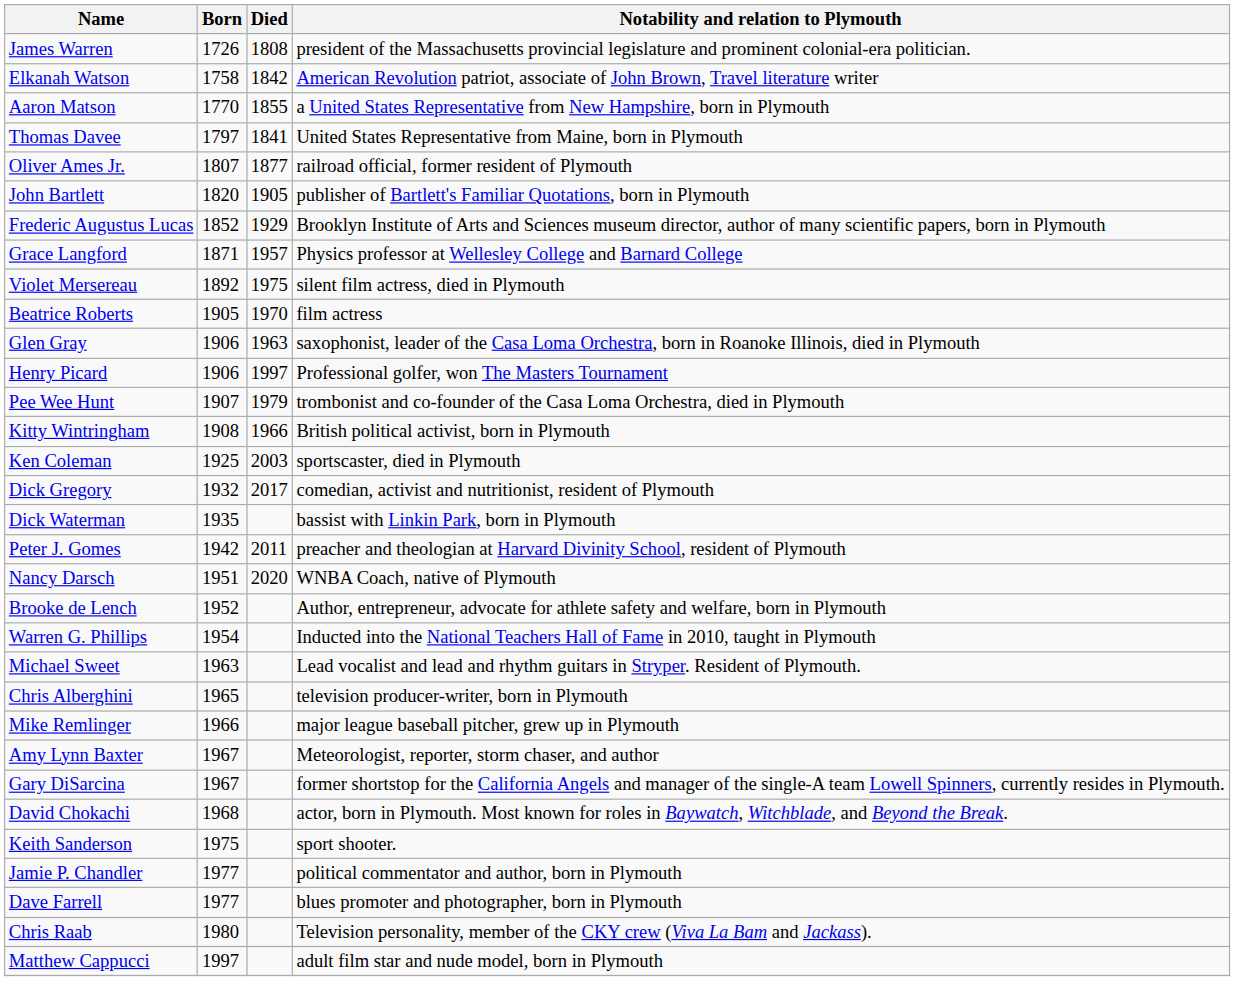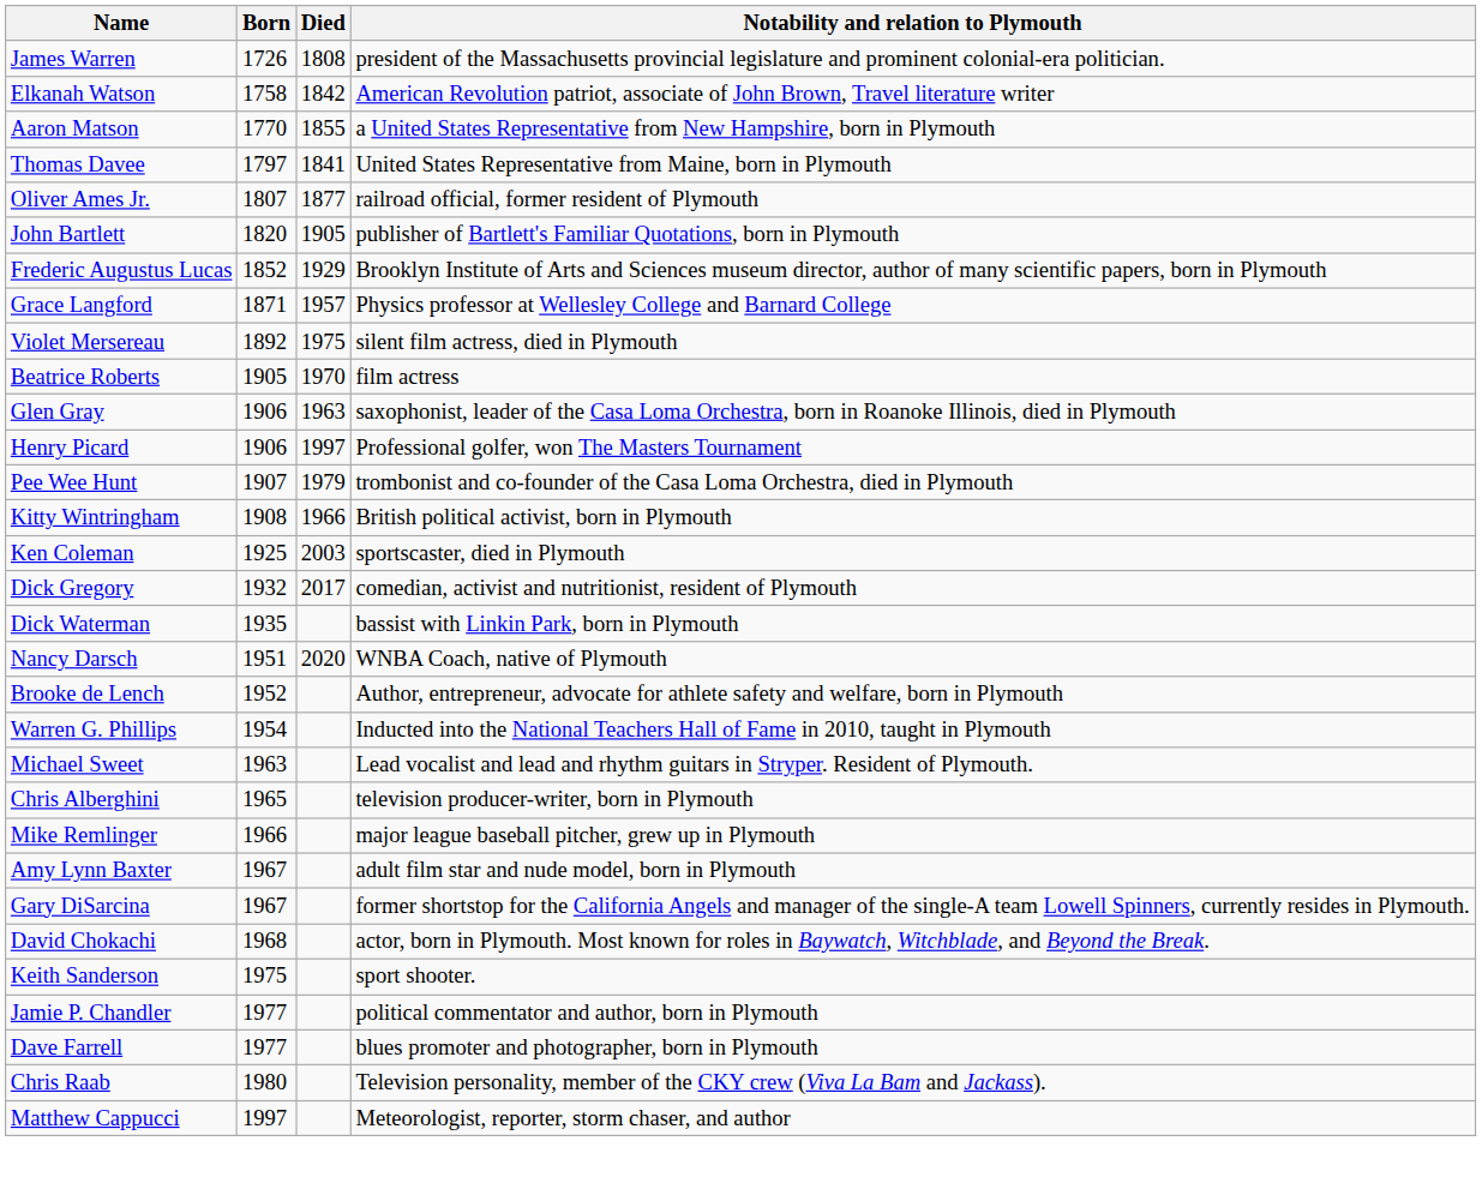 <table class="wikitable sortable">
 <tr>
 <th>Name</th>
 <th>Born</th>
 <th>Died</th>
 <th class="unsortable">Notability and relation to Plymouth</th>
 </tr>
 <tr>
 <td data-sort-value="Warren"><a href='#'>James Warren</a></td>
 <td>1726</td>
 <td>1808</td>
 <td>president of the Massachusetts provincial legislature and prominent colonial-era politician.</td>
 </tr>
 <tr>
 <td data-sort-value="Watson"><a href='#'>Elkanah Watson</a></td>
 <td>1758</td>
 <td>1842</td>
 <td><a href='#'>American Revolution</a> patriot, associate of <a href='#'>John Brown</a>, <a href='#'>Travel literature</a> writer</td>
 </tr>
 <tr>
 <td data-sort-value="Matson"><a href='#'>Aaron Matson</a></td>
 <td>1770</td>
 <td>1855</td>
 <td>a <a href='#'>United States Representative</a> from <a href='#'>New Hampshire</a>, born in Plymouth</td>
 </tr>
 <tr>
 <td data-sort-value="Davee"><a href='#'>Thomas Davee</a></td>
 <td>1797</td>
 <td>1841</td>
 <td>United States Representative from Maine, born in Plymouth</td>
 </tr>
 <tr>
 <td data-sort-value="Ames"><a href='#'>Oliver Ames Jr.</a></td>
 <td>1807</td>
 <td>1877</td>
 <td>railroad official, former resident of Plymouth</td>
 </tr>
 <tr>
 <td data-sort-value="Bartlett"><a href='#'>John Bartlett</a></td>
 <td>1820</td>
 <td>1905</td>
 <td>publisher of <a href='#'>Bartlett's Familiar Quotations</a>, born in Plymouth</td>
 </tr>
 <tr>
 <td data-sort-value="Lucas"><a href='#'>Frederic Augustus Lucas</a></td>
 <td>1852</td>
 <td>1929</td>
 <td>Brooklyn Institute of Arts and Sciences museum director, author of many scientific papers, born in Plymouth</td>
 </tr>
 <tr>
 <td><a href='#'>Grace Langford</a></td>
 <td>1871</td>
 <td>1957</td>
 <td>Physics professor at <a href='#'>Wellesley College</a> and <a href='#'>Barnard College</a></td>
 </tr>
 <tr>
 <td data-sort-value="Mersereau"><a href='#'>Violet Mersereau</a></td>
 <td>1892</td>
 <td>1975</td>
 <td>silent film actress, died in Plymouth</td>
 </tr>
 <tr>
 <td data-sort-value="Roberts"><a href='#'>Beatrice Roberts</a></td>
 <td>1905</td>
 <td>1970</td>
 <td>film actress</td>
 </tr>
 <tr>
 <td data-sort-value="Gray"><a href='#'>Glen Gray</a></td>
 <td>1906</td>
 <td>1963</td>
 <td>saxophonist, leader of the <a href='#'>Casa Loma Orchestra</a>, born in Roanoke Illinois, died in Plymouth</td>
 </tr>
 <tr>
 <td data-sort-value="Picard"><a href='#'>Henry Picard</a></td>
 <td>1906</td>
 <td>1997</td>
 <td>Professional golfer, won <a href='#'>The Masters Tournament</a></td>
 </tr>
 <tr>
 <td data-sort-value="Hunt"><a href='#'>Pee Wee Hunt</a></td>
 <td>1907</td>
 <td>1979</td>
 <td>trombonist and co-founder of the Casa Loma Orchestra, died in Plymouth</td>
 </tr>
 <tr>
 <td data-sort-value="Wintringham"><a href='#'>Kitty Wintringham</a></td>
 <td>1908</td>
 <td>1966</td>
 <td>British political activist, born in Plymouth</td>
 </tr>
 <tr>
 <td data-sort-value="Coleman"><a href='#'>Ken Coleman</a></td>
 <td>1925</td>
 <td>2003</td>
 <td>sportscaster, died in Plymouth</td>
 </tr>
 <tr>
 <td data-sort-value="Gregory"><a href='#'>Dick Gregory</a></td>
 <td>1932</td>
 <td>2017</td>
 <td>comedian, activist and nutritionist, resident of Plymouth</td>
 </tr>
 <tr>
 <td data-sort-value="Waterman"><a href='#'>Dick Waterman</a></td>
 <td>1935</td>
 <td></td>
 <td>bassist with <a href='#'>Linkin Park</a>, born in Plymouth</td>
 </tr>
 <tr>
-<td data-sort-value="Gomes"><a href='#'>Peter J. Gomes</a></td>
-<td>1942</td>
-<td>2011</td>
-<td>preacher and theologian at <a href='#'>Harvard Divinity School</a>, resident of Plymouth</td>
-</tr>
-<tr>
 <td data-sort-value="Darsch"><a href='#'>Nancy Darsch</a></td>
 <td>1951</td>
 <td>2020</td>
 <td>WNBA Coach, native of Plymouth</td>
 </tr>
 <tr>
 <td><a href='#'>Brooke de Lench</a></td>
 <td>1952</td>
 <td></td>
 <td>Author, entrepreneur, advocate for athlete safety and welfare, born in Plymouth</td>
 </tr>
 <tr>
 <td data-sort-value="Phillips"><a href='#'>Warren G. Phillips</a></td>
 <td>1954</td>
 <td></td>
 <td>Inducted into the <a href='#'>National Teachers Hall of Fame</a> in 2010, taught in Plymouth</td>
 </tr>
 <tr>
 <td data-sort-value="Sweet"><a href='#'>Michael Sweet</a></td>
 <td>1963</td>
 <td></td>
 <td>Lead vocalist and lead and rhythm guitars in <a href='#'>Stryper</a>. Resident of Plymouth.</td>
 </tr>
 <tr>
 <td data-sort-value="Alberghini"><a href='#'>Chris Alberghini</a></td>
 <td>1965</td>
 <td></td>
 <td>television producer-writer, born in Plymouth</td>
 </tr>
 <tr>
 <td data-sort-value="Remlinger"><a href='#'>Mike Remlinger</a></td>
 <td>1966</td>
 <td></td>
 <td>major league baseball pitcher, grew up in Plymouth</td>
 </tr>
 <tr>
 <td data-sort-value="Baxter"><a href='#'>Amy Lynn Baxter</a></td>
 <td>1967</td>
 <td></td>
-<td>Meteorologist, reporter, storm chaser, and author</td>
+<td>adult film star and nude model, born in Plymouth</td>
 </tr>
 <tr>
 <td data-sort-value="DiSarcina"><a href='#'>Gary DiSarcina</a></td>
 <td>1967</td>
 <td></td>
 <td>former shortstop for the <a href='#'>California Angels</a> and manager of the single-A team <a href='#'>Lowell Spinners</a>, currently resides in Plymouth.</td>
 </tr>
 <tr>
 <td data-sort-value="Chokachi"><a href='#'>David Chokachi</a></td>
 <td>1968</td>
 <td></td>
 <td>actor, born in Plymouth. Most known for roles in <em><a href='#'>Baywatch</a></em>, <em><a href='#'>Witchblade</a></em>, and <em><a href='#'>Beyond the Break</a></em>.</td>
 </tr>
 <tr>
 <td data-sort-value="Sanderson"><a href='#'>Keith Sanderson</a></td>
 <td>1975</td>
 <td></td>
 <td>sport shooter.</td>
 </tr>
 <tr>
 <td data-sort-value="Chandler"><a href='#'>Jamie P. Chandler</a></td>
 <td>1977</td>
 <td></td>
 <td>political commentator and author, born in Plymouth</td>
 </tr>
 <tr>
 <td data-sort-value="Farrell"><a href='#'>Dave Farrell</a></td>
 <td>1977</td>
 <td></td>
 <td>blues promoter and photographer, born in Plymouth</td>
 </tr>
 <tr>
 <td data-sort-value="Raab"><a href='#'>Chris Raab</a></td>
 <td>1980</td>
 <td></td>
 <td>Television personality, member of the <a href='#'>CKY crew</a> (<em><a href='#'>Viva La Bam</a></em> and <em><a href='#'>Jackass</a></em>).</td>
 </tr>
 <tr>
 <td><a href='#'>Matthew Cappucci</a></td>
 <td>1997</td>
 <td></td>
-<td>adult film star and nude model, born in Plymouth</td>
+<td>Meteorologist, reporter, storm chaser, and author</td>
 </tr>
 <tr>
 </tr>
 </table>
